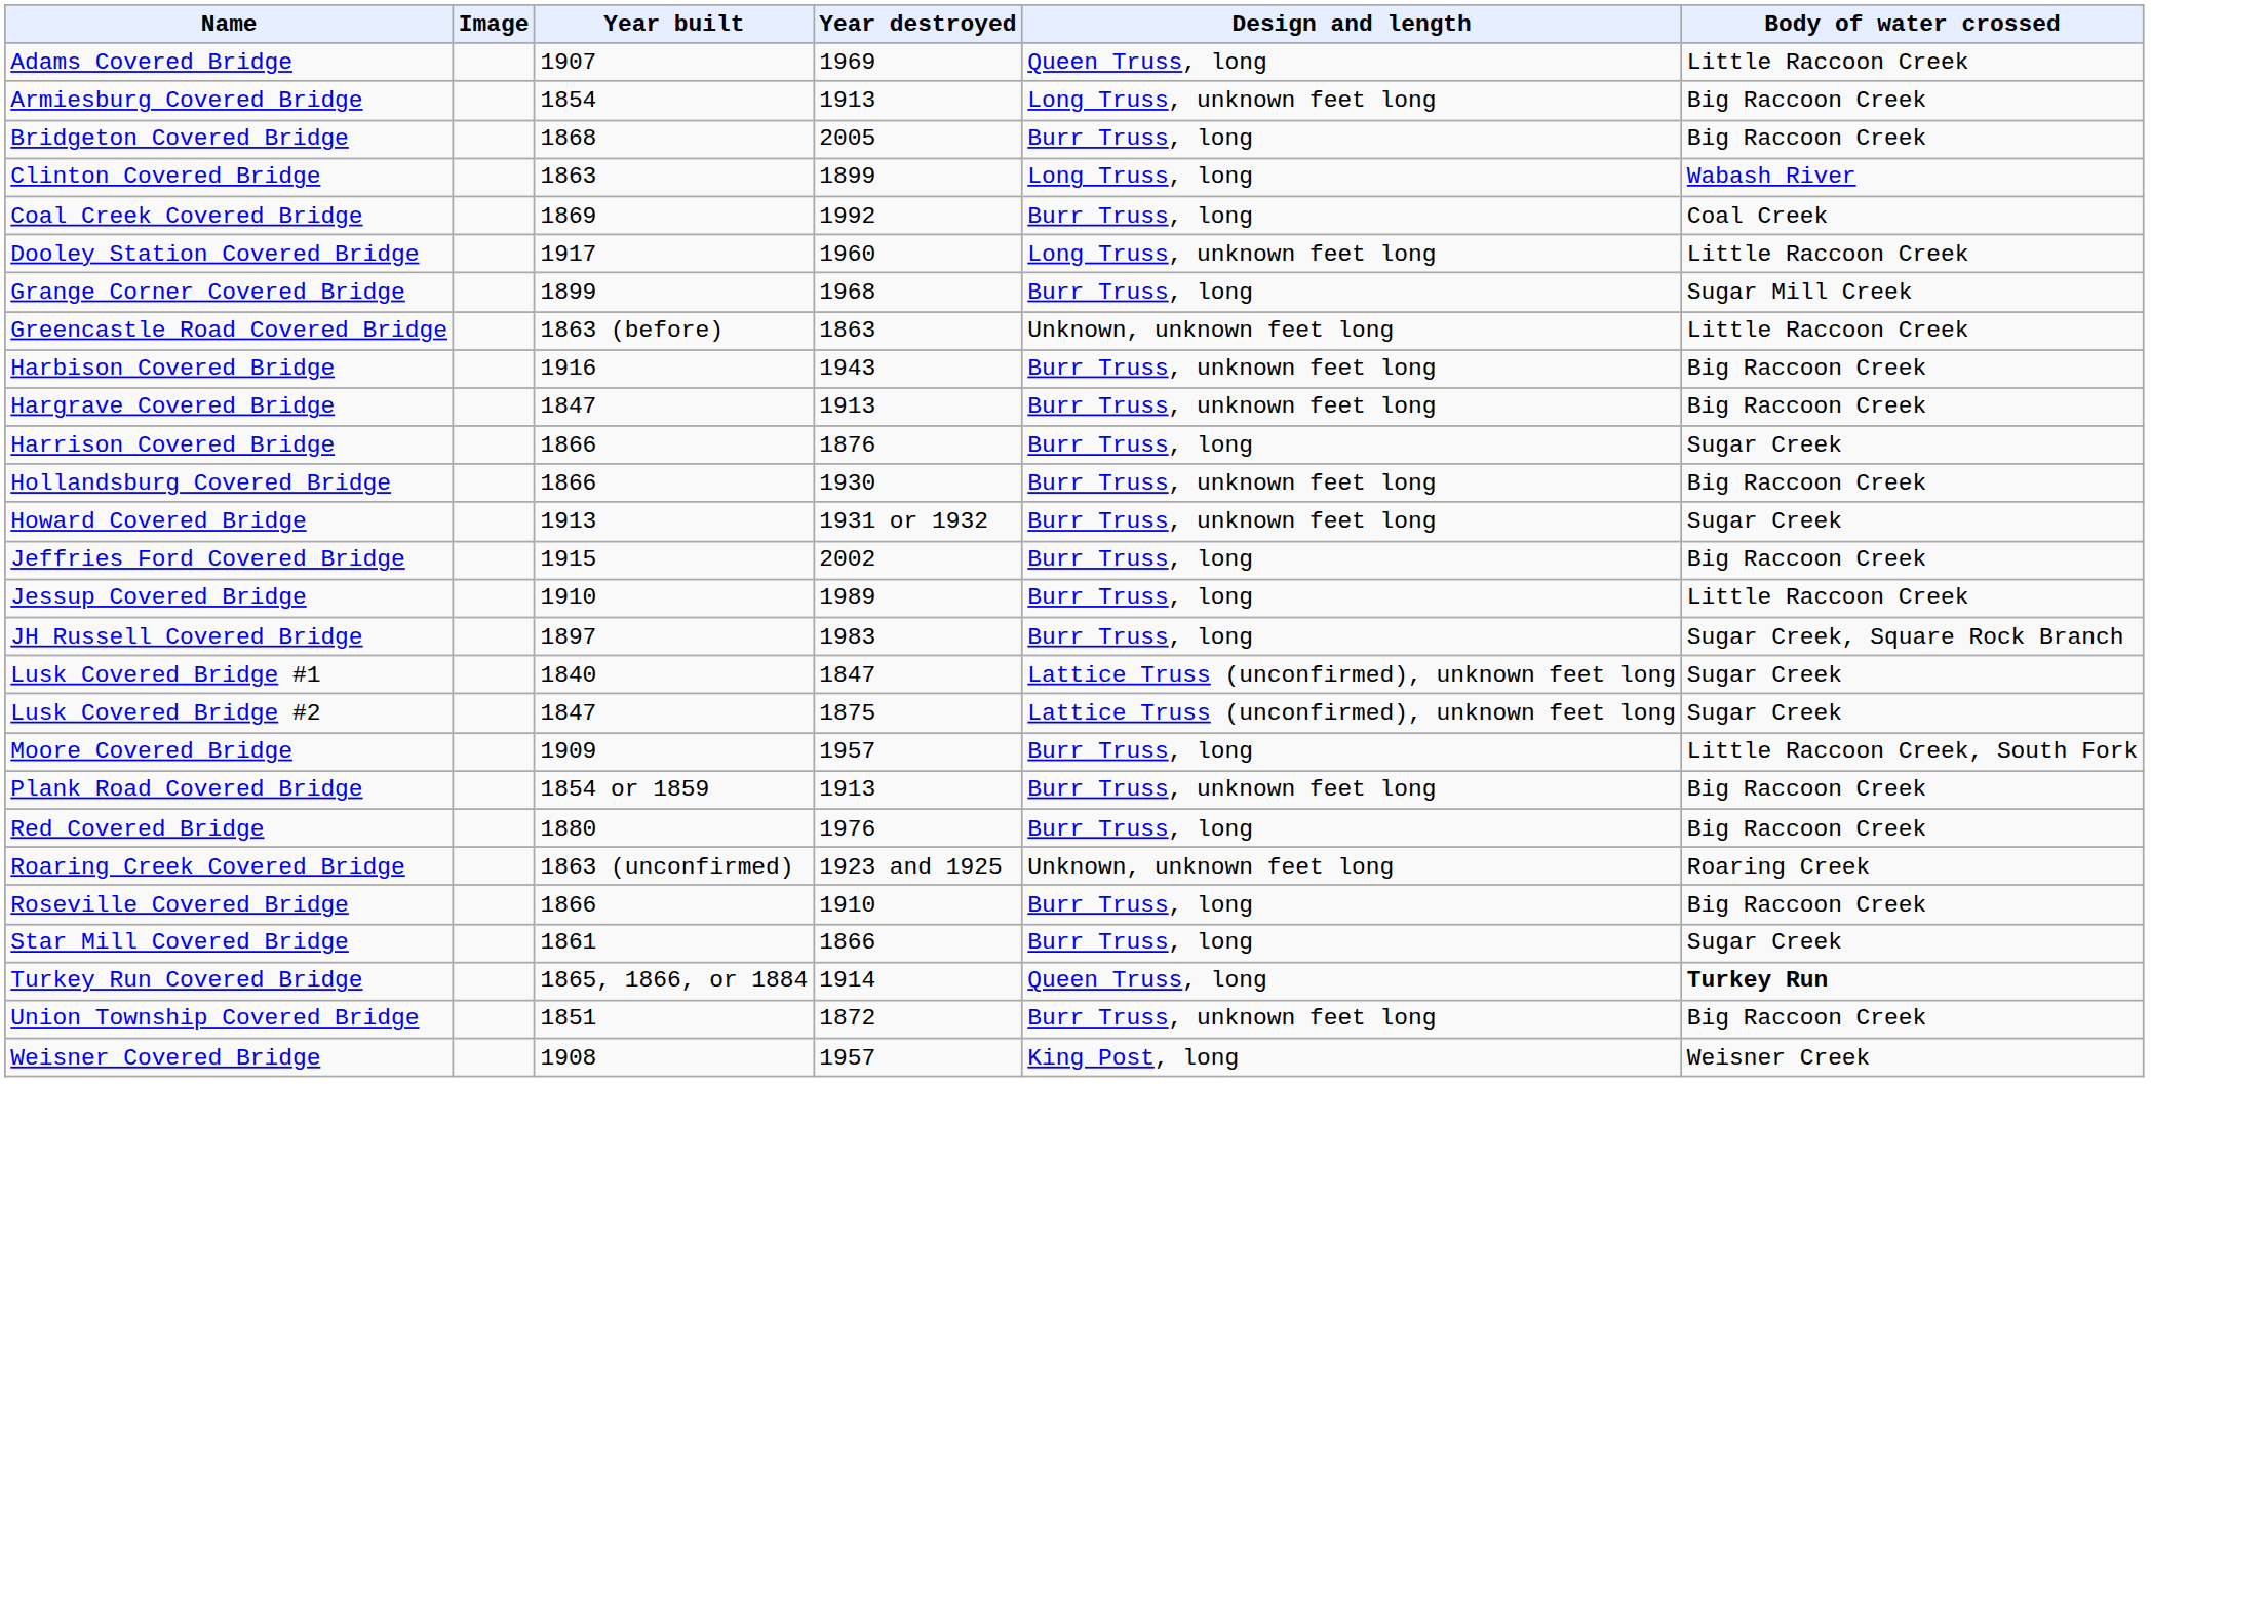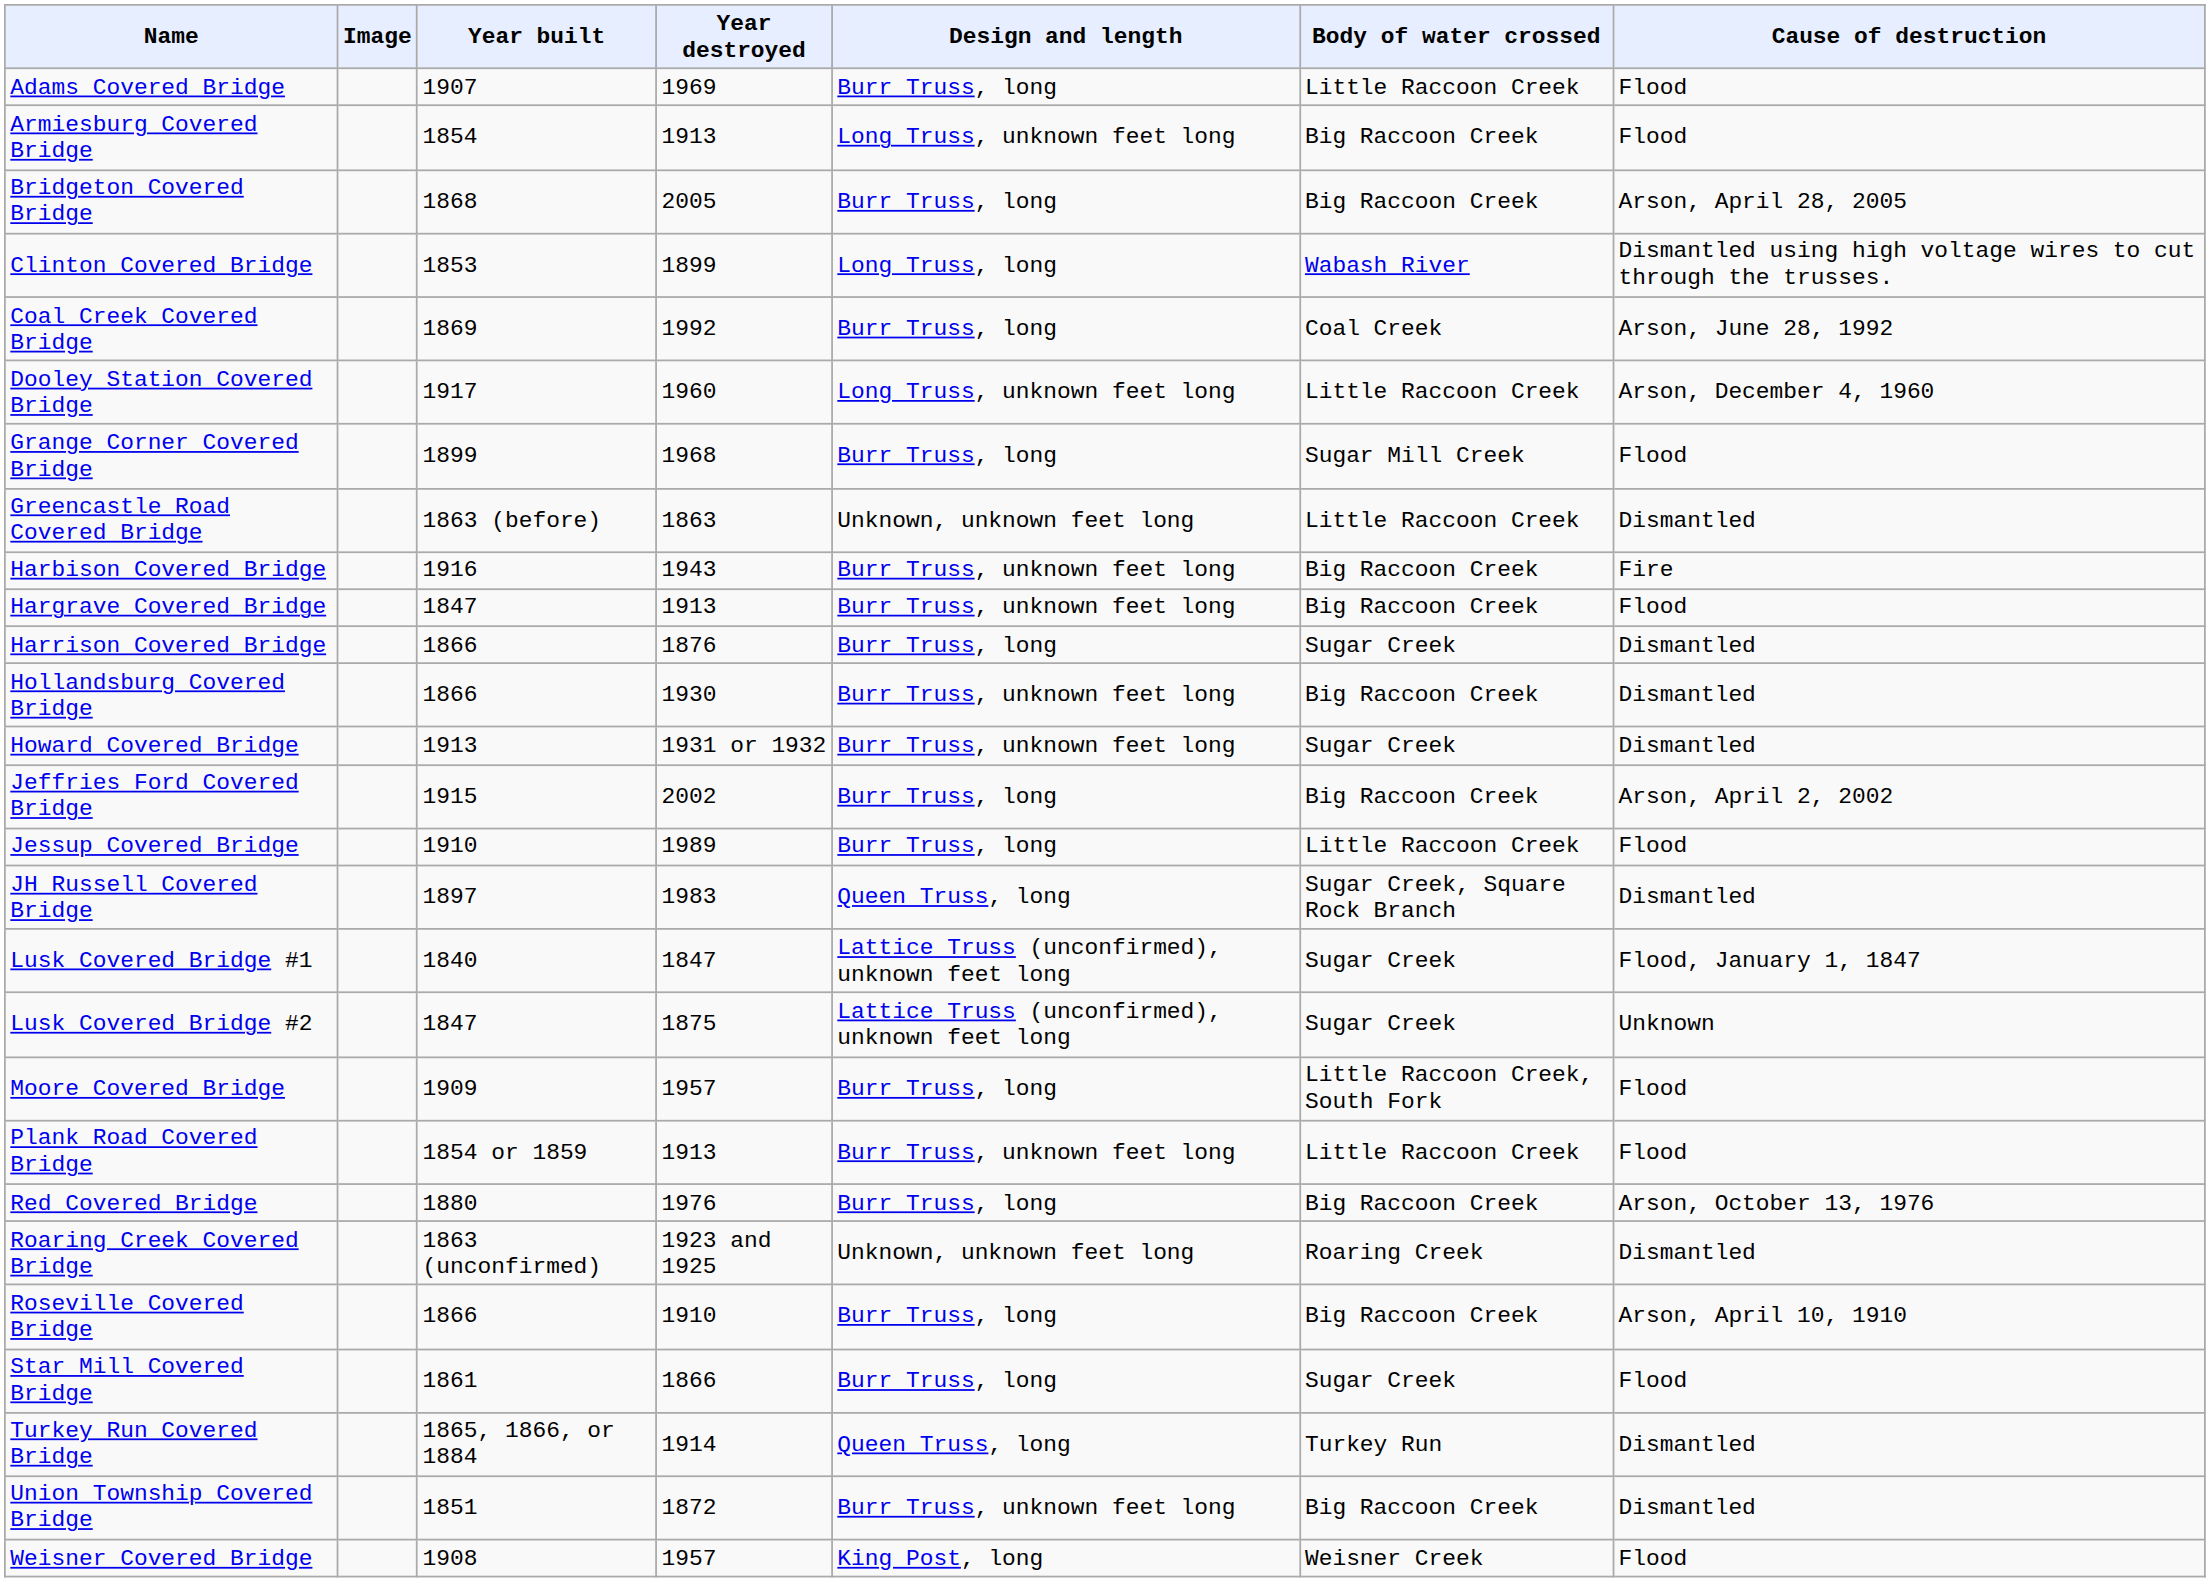 <table class="wikitable sortable">
 <tr>
 <th style="background: #e6eeFF;">Name</th>
 <th style="background: #e6eeFF;" class=unsortable>Image</th>
 <th style="background: #e6eeFF;">Year built</th>
 <th style="background: #e6eeFF;">Year destroyed</th>
 <th style="background: #e6eeFF;">Design and length</th>
 <th style="background: #e6eeFF;">Body of water crossed</th>
+<th style="background: #e6eeFF;">Cause of destruction</th>
 </tr>
 <tr>
 <td><a href='#'>Adams Covered Bridge</a></td>
 <td></td>
 <td>1907</td>
 <td>1969</td>
-<td> <a href='#'>Queen Truss</a>,  long</td>
+<td> <a href='#'>Burr Truss</a>,  long</td>
 <td>Little Raccoon Creek</td>
+<td>Flood</td>
 </tr>
 <tr>
 <td><a href='#'>Armiesburg Covered Bridge</a></td>
 <td></td>
 <td>1854</td>
 <td>1913</td>
 <td> <a href='#'>Long Truss</a>, unknown feet long</td>
 <td>Big Raccoon Creek</td>
+<td>Flood</td>
 </tr>
 <tr>
 <td><a href='#'>Bridgeton Covered Bridge</a></td>
 <td></td>
 <td>1868</td>
 <td>2005</td>
 <td> <a href='#'>Burr Truss</a>,  long</td>
 <td>Big Raccoon Creek</td>
+<td>Arson, April 28, 2005</td>
 </tr>
 <tr>
 <td><a href='#'>Clinton Covered Bridge</a></td>
 <td></td>
-<td>1863</td>
+<td>1853</td>
 <td>1899</td>
 <td> <a href='#'>Long Truss</a>,  long</td>
 <td><a href='#'>Wabash River</a></td>
+<td>Dismantled using high voltage wires to cut through the trusses.</td>
 </tr>
 <tr>
 <td><a href='#'>Coal Creek Covered Bridge</a></td>
 <td></td>
 <td>1869</td>
 <td>1992</td>
 <td> <a href='#'>Burr Truss</a>,  long</td>
 <td>Coal Creek</td>
+<td>Arson, June 28, 1992</td>
 </tr>
 <tr>
 <td><a href='#'>Dooley Station Covered Bridge</a></td>
 <td></td>
 <td>1917</td>
 <td>1960</td>
 <td> <a href='#'>Long Truss</a>, unknown feet long</td>
 <td>Little Raccoon Creek</td>
+<td>Arson, December 4, 1960</td>
 </tr>
 <tr>
 <td><a href='#'>Grange Corner Covered Bridge</a></td>
 <td></td>
 <td>1899</td>
 <td>1968</td>
 <td> <a href='#'>Burr Truss</a>,  long</td>
 <td>Sugar Mill Creek</td>
+<td>Flood</td>
 </tr>
 <tr>
 <td><a href='#'>Greencastle Road Covered Bridge</a></td>
 <td></td>
 <td>1863 (before)</td>
 <td>1863</td>
 <td> Unknown, unknown feet long</td>
 <td>Little Raccoon Creek</td>
+<td>Dismantled</td>
 </tr>
 <tr>
 <td><a href='#'>Harbison Covered Bridge</a></td>
 <td></td>
 <td>1916</td>
 <td>1943</td>
 <td> <a href='#'>Burr Truss</a>, unknown feet long</td>
 <td>Big Raccoon Creek</td>
+<td>Fire</td>
 </tr>
 <tr>
 <td><a href='#'>Hargrave Covered Bridge</a></td>
 <td></td>
 <td>1847</td>
 <td>1913</td>
 <td> <a href='#'>Burr Truss</a>, unknown feet long</td>
 <td>Big Raccoon Creek</td>
+<td>Flood</td>
 </tr>
 <tr>
 <td><a href='#'>Harrison Covered Bridge</a></td>
 <td></td>
 <td>1866</td>
 <td>1876</td>
 <td> <a href='#'>Burr Truss</a>,  long</td>
 <td>Sugar Creek</td>
+<td>Dismantled</td>
 </tr>
 <tr>
 <td><a href='#'>Hollandsburg Covered Bridge</a></td>
 <td></td>
 <td>1866</td>
 <td>1930</td>
 <td> <a href='#'>Burr Truss</a>, unknown feet long</td>
 <td>Big Raccoon Creek</td>
+<td>Dismantled</td>
 </tr>
 <tr>
 <td><a href='#'>Howard Covered Bridge</a></td>
 <td></td>
 <td>1913</td>
 <td>1931 or 1932</td>
 <td> <a href='#'>Burr Truss</a>, unknown feet long</td>
 <td>Sugar Creek</td>
+<td>Dismantled</td>
 </tr>
 <tr>
 <td><a href='#'>Jeffries Ford Covered Bridge</a></td>
 <td></td>
 <td>1915</td>
 <td>2002</td>
 <td> <a href='#'>Burr Truss</a>,  long</td>
 <td>Big Raccoon Creek</td>
+<td>Arson, April 2, 2002</td>
 </tr>
 <tr>
 <td><a href='#'>Jessup Covered Bridge</a></td>
 <td></td>
 <td>1910</td>
 <td>1989</td>
 <td> <a href='#'>Burr Truss</a>,  long</td>
 <td>Little Raccoon Creek</td>
+<td>Flood</td>
 </tr>
 <tr>
 <td><a href='#'>JH Russell Covered Bridge</a></td>
 <td></td>
 <td>1897</td>
 <td>1983</td>
-<td> <a href='#'>Burr Truss</a>,  long</td>
+<td> <a href='#'>Queen Truss</a>,  long</td>
 <td>Sugar Creek, Square Rock Branch</td>
+<td>Dismantled</td>
 </tr>
 <tr>
 <td><a href='#'>Lusk Covered Bridge</a> #1</td>
 <td></td>
 <td>1840</td>
 <td>1847</td>
 <td> <a href='#'>Lattice Truss</a> (unconfirmed), unknown feet long</td>
 <td>Sugar Creek</td>
+<td>Flood, January 1, 1847</td>
 </tr>
 <tr>
 <td><a href='#'>Lusk Covered Bridge</a> #2</td>
 <td></td>
 <td>1847</td>
 <td>1875</td>
 <td> <a href='#'>Lattice Truss</a> (unconfirmed), unknown feet long</td>
 <td>Sugar Creek</td>
+<td>Unknown</td>
 </tr>
 <tr>
 <td><a href='#'>Moore Covered Bridge</a></td>
 <td></td>
 <td>1909</td>
 <td>1957</td>
 <td> <a href='#'>Burr Truss</a>,  long</td>
 <td>Little Raccoon Creek, South Fork</td>
+<td>Flood</td>
 </tr>
 <tr>
 <td><a href='#'>Plank Road Covered Bridge</a></td>
 <td></td>
 <td>1854 or 1859</td>
 <td>1913</td>
 <td> <a href='#'>Burr Truss</a>, unknown feet long</td>
-<td>Big Raccoon Creek</td>
+<td>Little Raccoon Creek</td>
+<td>Flood</td>
 </tr>
 <tr>
 <td><a href='#'>Red Covered Bridge</a></td>
 <td></td>
 <td>1880</td>
 <td>1976</td>
 <td> <a href='#'>Burr Truss</a>,  long</td>
 <td>Big Raccoon Creek</td>
+<td>Arson, October 13, 1976</td>
 </tr>
 <tr>
 <td><a href='#'>Roaring Creek Covered Bridge</a></td>
 <td></td>
 <td>1863 (unconfirmed)</td>
 <td>1923 and 1925</td>
 <td> Unknown, unknown feet long</td>
 <td>Roaring Creek</td>
+<td>Dismantled</td>
 </tr>
 <tr>
 <td><a href='#'>Roseville Covered Bridge</a></td>
 <td></td>
 <td>1866</td>
 <td>1910</td>
 <td> <a href='#'>Burr Truss</a>,  long</td>
 <td>Big Raccoon Creek</td>
+<td>Arson, April 10, 1910</td>
 </tr>
 <tr>
 <td><a href='#'>Star Mill Covered Bridge</a></td>
 <td></td>
 <td>1861</td>
 <td>1866</td>
 <td> <a href='#'>Burr Truss</a>,  long</td>
 <td>Sugar Creek</td>
+<td>Flood</td>
 </tr>
 <tr>
 <td><a href='#'>Turkey Run Covered Bridge</a></td>
 <td></td>
 <td>1865, 1866, or 1884</td>
 <td>1914</td>
 <td> <a href='#'>Queen Truss</a>,  long</td>
-<td><strong>Turkey Run</strong></td>
+<td>Turkey Run</td>
+<td>Dismantled</td>
 </tr>
 <tr>
 <td><a href='#'>Union Township Covered Bridge</a></td>
 <td></td>
 <td>1851</td>
 <td>1872</td>
 <td> <a href='#'>Burr Truss</a>, unknown feet long</td>
 <td>Big Raccoon Creek</td>
+<td>Dismantled</td>
 </tr>
 <tr>
 <td><a href='#'>Weisner Covered Bridge</a></td>
 <td></td>
 <td>1908</td>
 <td>1957</td>
 <td> <a href='#'>King Post</a>,  long</td>
 <td>Weisner Creek</td>
+<td>Flood</td>
 </tr>
 </table>
